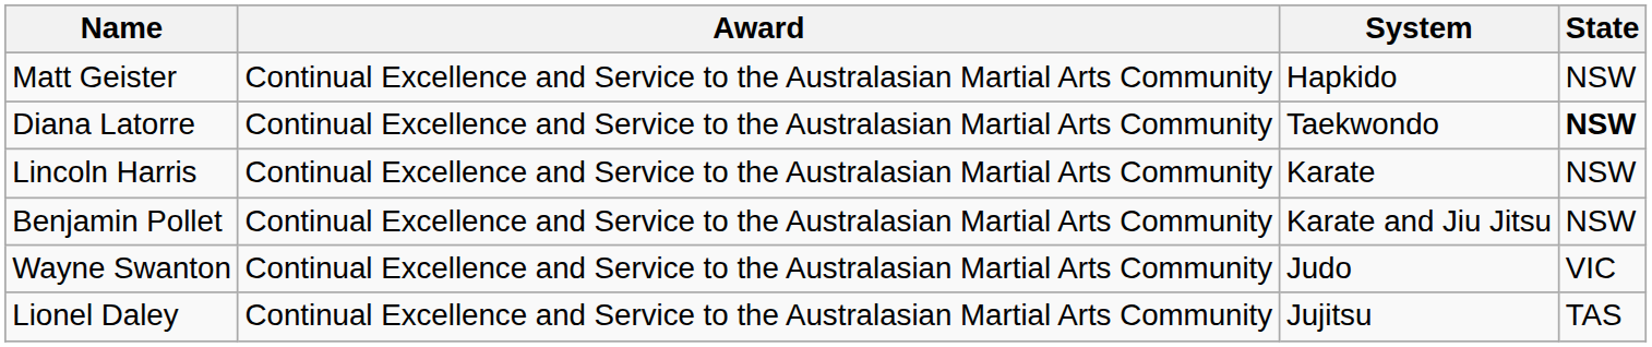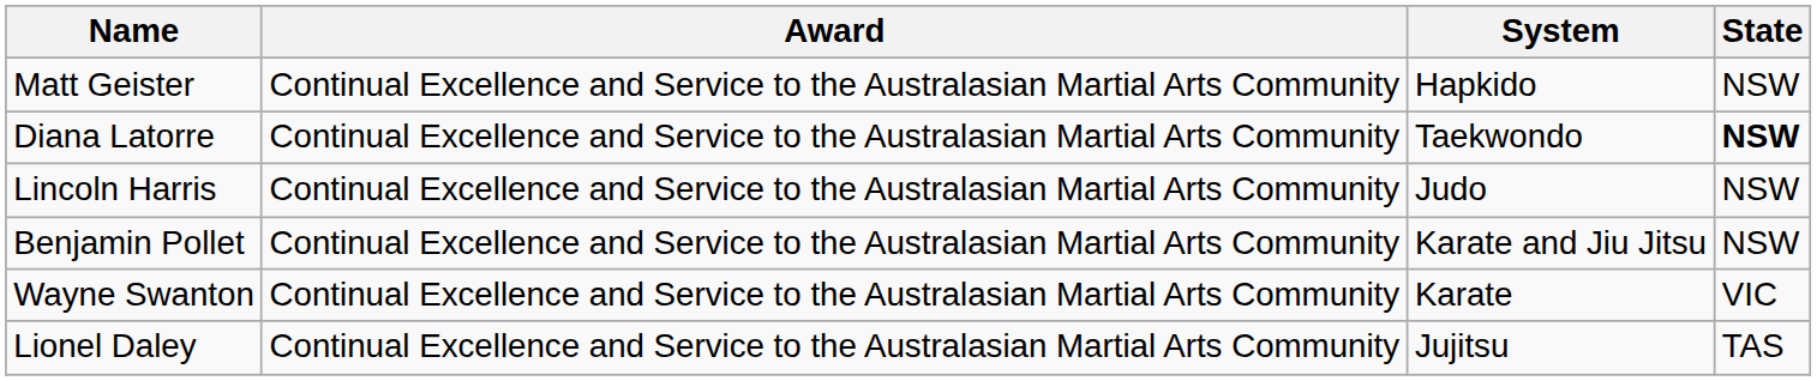 <table class="wikitable sortable mw-collapsible">
 <tr>
 <th>Name</th>
 <th>Award</th>
 <th>System</th>
 <th>State</th>
 </tr>
 <tr>
 <td>Matt Geister</td>
 <td>Continual Excellence and Service to the Australasian Martial Arts Community</td>
 <td>Hapkido</td>
 <td>NSW</td>
 </tr>
 <tr>
 <td>Diana Latorre</td>
 <td>Continual Excellence and Service to the Australasian Martial Arts Community</td>
 <td>Taekwondo</td>
 <td><strong>NSW</strong></td>
 </tr>
 <tr>
 <td>Lincoln Harris</td>
 <td>Continual Excellence and Service to the Australasian Martial Arts Community</td>
-<td>Karate</td>
+<td>Judo</td>
 <td>NSW</td>
 </tr>
 <tr>
 <td>Benjamin Pollet</td>
 <td>Continual Excellence and Service to the Australasian Martial Arts Community</td>
 <td>Karate and Jiu Jitsu</td>
 <td>NSW</td>
 </tr>
 <tr>
 <td>Wayne Swanton</td>
 <td>Continual Excellence and Service to the Australasian Martial Arts Community</td>
-<td>Judo</td>
+<td>Karate</td>
 <td>VIC</td>
 </tr>
 <tr>
 <td>Lionel Daley</td>
 <td>Continual Excellence and Service to the Australasian Martial Arts Community</td>
 <td>Jujitsu</td>
 <td>TAS</td>
 </tr>
 </table>
